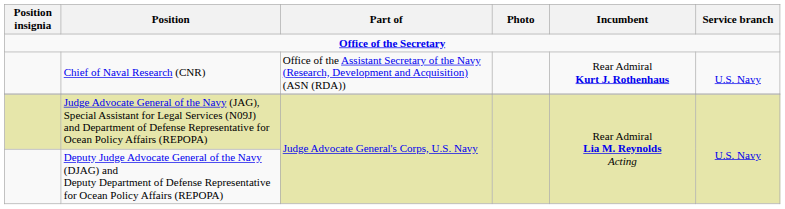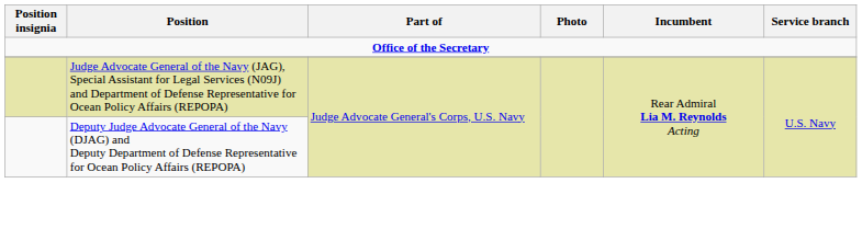 <table class="wikitable">
 <tr>
 <th width="75" style="text-align:center">Position insignia</th>
 <th width="310" style="text-align:center">Position</th>
 <th width="300" style="text-align:center">Part of</th>
 <th width="75" style="text-align:center">Photo</th>
 <th width="205" style="text-align:center">Incumbent</th>
 <th width="115" style="text-align:center">Service branch</th>
 </tr>
 <tr>
 <td colspan="6" style="text-align:center"><strong><a href='#'>Office of the Secretary</a></strong></td>
-</tr>
-<tr>
-<td></td>
-<td><a href='#'>Chief of Naval Research</a> (CNR)</td>
-<td> Office of the <a href='#'>Assistant Secretary of the Navy (Research, Development and Acquisition)</a> (ASN (RDA))</td>
-<td></td>
-<td style="text-align:center">Rear Admiral<br><strong><a href='#'>Kurt J. Rothenhaus</a></strong></td>
-<td style="text-align:center"><br><a href='#'>U.S. Navy</a></td>
 </tr>
 <tr>
 </tr>
 <tr style=background:#e6e6aa;>
 <td></td>
 <td><a href='#'>Judge Advocate General of the Navy</a> (JAG),<br>Special Assistant for Legal Services (N09J)<br>and Department of Defense Representative for Ocean Policy Affairs (REPOPA)</td>
 <td rowspan="2"> <a href='#'>Judge Advocate General's Corps, U.S. Navy</a></td>
 <td rowspan="2"></td>
 <td rowspan="2" style="text-align:center">Rear Admiral<br><strong><a href='#'>Lia M. Reynolds</a></strong><br><em>Acting</em></td>
 <td rowspan="2" style="text-align:center"><br><a href='#'>U.S. Navy</a></td>
 </tr>
 <tr>
 <td></td>
 <td><a href='#'>Deputy Judge Advocate General of the Navy</a> (DJAG) and<br>Deputy Department of Defense Representative for Ocean Policy Affairs (REPOPA)</td>
 </tr>
 </table>
